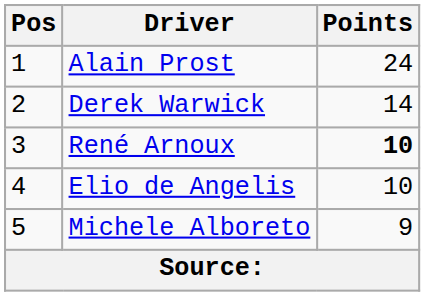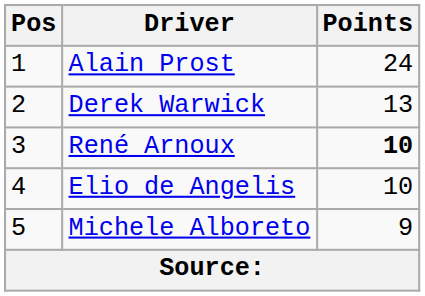 <table class="wikitable" style="font-size: 95%;">
 <tr>
 <th>Pos</th>
 <th>Driver</th>
 <th>Points</th>
 </tr>
 <tr>
 <td>1</td>
 <td> <a href='#'>Alain Prost</a></td>
 <td align="right">24</td>
 </tr>
 <tr>
 <td>2</td>
 <td> <a href='#'>Derek Warwick</a></td>
-<td align="right">14</td>
+<td align="right">13</td>
 </tr>
 <tr>
 <td>3</td>
 <td> <a href='#'>René Arnoux</a></td>
 <td align="right"><strong>10</strong></td>
 </tr>
 <tr>
 <td>4</td>
 <td> <a href='#'>Elio de Angelis</a></td>
 <td align="right">10</td>
 </tr>
 <tr>
 <td>5</td>
 <td> <a href='#'>Michele Alboreto</a></td>
 <td align="right">9</td>
 </tr>
 <tr>
 <th colspan=4>Source: </th>
 </tr>
 </table>
